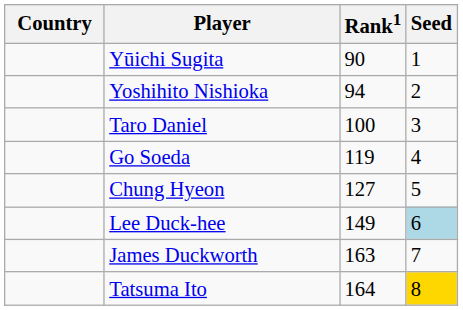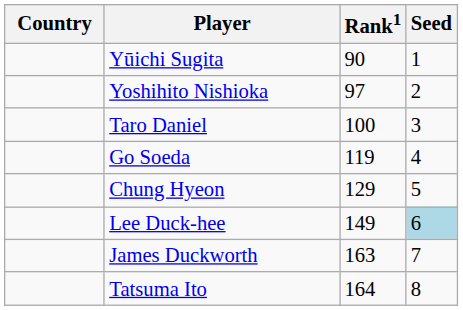 <table class="sortable wikitable">
 <tr>
 <th width="70">Country</th>
 <th width="175">Player</th>
 <th>Rank<sup>1</sup></th>
 <th>Seed</th>
 </tr>
 <tr>
 <td></td>
 <td><a href='#'>Yūichi Sugita</a></td>
 <td>90</td>
 <td>1</td>
 </tr>
 <tr>
 <td></td>
 <td><a href='#'>Yoshihito Nishioka</a></td>
-<td>94</td>
+<td>97</td>
 <td>2</td>
 </tr>
 <tr>
 <td></td>
 <td><a href='#'>Taro Daniel</a></td>
 <td>100</td>
 <td>3</td>
 </tr>
 <tr>
 <td></td>
 <td><a href='#'>Go Soeda</a></td>
 <td>119</td>
 <td>4</td>
 </tr>
 <tr>
 <td></td>
 <td><a href='#'>Chung Hyeon</a></td>
-<td>127</td>
+<td>129</td>
 <td>5</td>
 </tr>
 <tr>
 <td></td>
 <td><a href='#'>Lee Duck-hee</a></td>
 <td>149</td>
 <td style="background: lightblue;">6</td>
 </tr>
 <tr>
 <td></td>
 <td><a href='#'>James Duckworth</a></td>
 <td>163</td>
 <td>7</td>
 </tr>
 <tr>
 <td></td>
 <td><a href='#'>Tatsuma Ito</a></td>
 <td>164</td>
-<td style="background: gold;">8</td>
+<td>8</td>
 </tr>
 </table>
